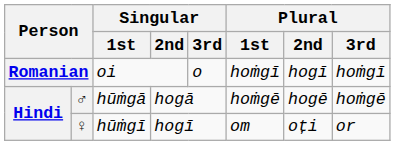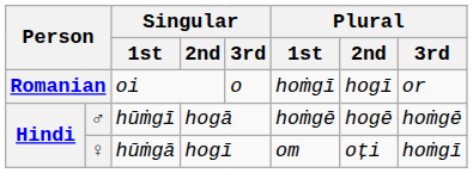 <table class="wikitable">
 <tr>
 <th colspan="2" rowspan="2">Person</th>
 <th colspan="3">Singular</th>
 <th colspan="3">Plural</th>
 </tr>
 <tr>
 <th>1st</th>
 <th>2nd</th>
 <th>3rd</th>
 <th>1st</th>
 <th>2nd</th>
 <th>3rd</th>
 </tr>
 <tr>
 <th colspan="2"><a href='#'>Romanian</a></th>
 <td colspan="2"><em>oi</em></td>
 <td><em>o</em></td>
 <td><em>hoṁgī</em></td>
 <td><em>hogī</em></td>
-<td><em>hoṁgī</em></td>
+<td><em>or</em></td>
 </tr>
 <tr>
 <th rowspan="2"><a href='#'>Hindi</a></th>
 <th>♂</th>
-<td><em>hūṁgā</em></td>
+<td><em>hūṁgī</em></td>
 <td colspan="2"><em>hogā</em></td>
 <td><em>hoṁgē</em></td>
 <td><em>hogē</em></td>
 <td><em>hoṁgē</em></td>
 </tr>
 <tr>
 <th>♀</th>
-<td><em>hūṁgī</em></td>
+<td><em>hūṁgā</em></td>
 <td colspan="2"><em>hogī</em></td>
 <td><em>om</em></td>
 <td><em>oți</em></td>
-<td><em>or</em></td>
+<td><em>hoṁgī</em></td>
 </tr>
 </table>
